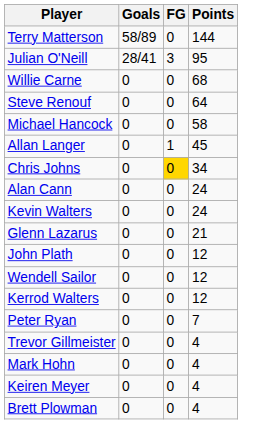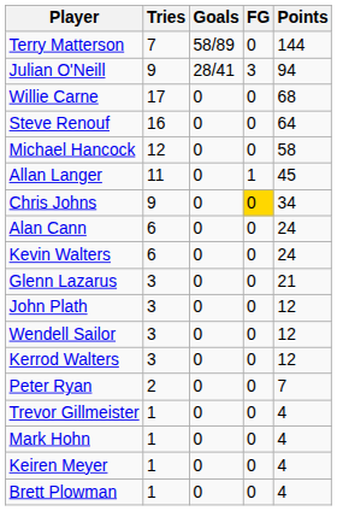 <table class="wikitable">
 <tr>
 <th>Player</th>
+<th>Tries</th>
 <th>Goals</th>
 <th>FG</th>
 <th>Points</th>
 </tr>
 <tr>
 <td><a href='#'>Terry Matterson</a></td>
+<td>7</td>
 <td>58/89</td>
 <td>0</td>
 <td>144</td>
 </tr>
 <tr>
 <td><a href='#'>Julian O'Neill</a></td>
+<td>9</td>
 <td>28/41</td>
 <td>3</td>
-<td>95</td>
+<td>94</td>
 </tr>
 <tr>
 <td><a href='#'>Willie Carne</a></td>
+<td>17</td>
 <td>0</td>
 <td>0</td>
 <td>68</td>
 </tr>
 <tr>
 <td><a href='#'>Steve Renouf</a></td>
+<td>16</td>
 <td>0</td>
 <td>0</td>
 <td>64</td>
 </tr>
 <tr>
 <td><a href='#'>Michael Hancock</a></td>
+<td>12</td>
 <td>0</td>
 <td>0</td>
 <td>58</td>
 </tr>
 <tr>
 <td><a href='#'>Allan Langer</a></td>
+<td>11</td>
 <td>0</td>
 <td>1</td>
 <td>45</td>
 </tr>
 <tr>
 <td><a href='#'>Chris Johns</a></td>
+<td>9</td>
 <td>0</td>
 <td style="background: gold;">0</td>
 <td>34</td>
 </tr>
 <tr>
 <td><a href='#'>Alan Cann</a></td>
+<td>6</td>
 <td>0</td>
 <td>0</td>
 <td>24</td>
 </tr>
 <tr>
 <td><a href='#'>Kevin Walters</a></td>
+<td>6</td>
 <td>0</td>
 <td>0</td>
 <td>24</td>
 </tr>
 <tr>
 <td><a href='#'>Glenn Lazarus</a></td>
+<td>3</td>
 <td>0</td>
 <td>0</td>
 <td>21</td>
 </tr>
 <tr>
 <td><a href='#'>John Plath</a></td>
+<td>3</td>
 <td>0</td>
 <td>0</td>
 <td>12</td>
 </tr>
 <tr>
 <td><a href='#'>Wendell Sailor</a></td>
+<td>3</td>
 <td>0</td>
 <td>0</td>
 <td>12</td>
 </tr>
 <tr>
 <td><a href='#'>Kerrod Walters</a></td>
+<td>3</td>
 <td>0</td>
 <td>0</td>
 <td>12</td>
 </tr>
 <tr>
 <td><a href='#'>Peter Ryan</a></td>
+<td>2</td>
 <td>0</td>
 <td>0</td>
 <td>7</td>
 </tr>
 <tr>
 <td><a href='#'>Trevor Gillmeister</a></td>
+<td>1</td>
 <td>0</td>
 <td>0</td>
 <td>4</td>
 </tr>
 <tr>
 <td><a href='#'>Mark Hohn</a></td>
+<td>1</td>
 <td>0</td>
 <td>0</td>
 <td>4</td>
 </tr>
 <tr>
 <td><a href='#'>Keiren Meyer</a></td>
+<td>1</td>
 <td>0</td>
 <td>0</td>
 <td>4</td>
 </tr>
 <tr>
 <td><a href='#'>Brett Plowman</a></td>
+<td>1</td>
 <td>0</td>
 <td>0</td>
 <td>4</td>
 </tr>
 </table>
